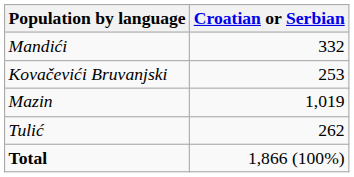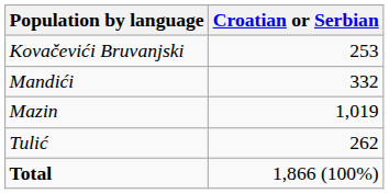 <table class="wikitable sortable">
 <tr>
 <th>Population by language</th>
 <th><a href='#'>Croatian</a> or <a href='#'>Serbian</a></th>
 </tr>
 <tr>
+<td><em>Kovačevići Bruvanjski</em></td>
+<td align="right">253</td>
+</tr>
+<tr>
 <td><em>Mandići</em></td>
 <td align="right">332</td>
-</tr>
-<tr>
-<td><em>Kovačevići Bruvanjski</em></td>
-<td align="right">253</td>
 </tr>
 <tr>
 <td><em>Mazin</em></td>
 <td align="right">1,019</td>
 </tr>
 <tr>
 <td><em>Tulić</em></td>
 <td align="right">262</td>
 </tr>
 <tr>
 <td><strong>Total</strong></td>
 <td align="right">1,866 (100%)</td>
 </tr>
 </table>
